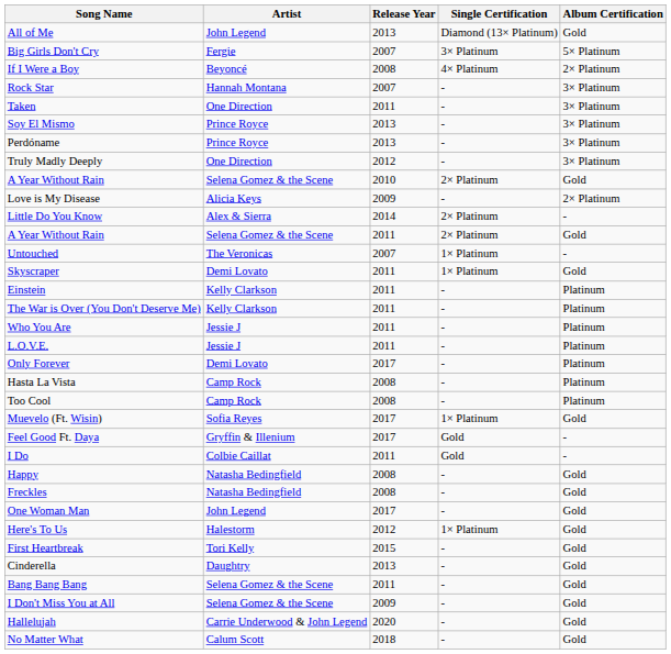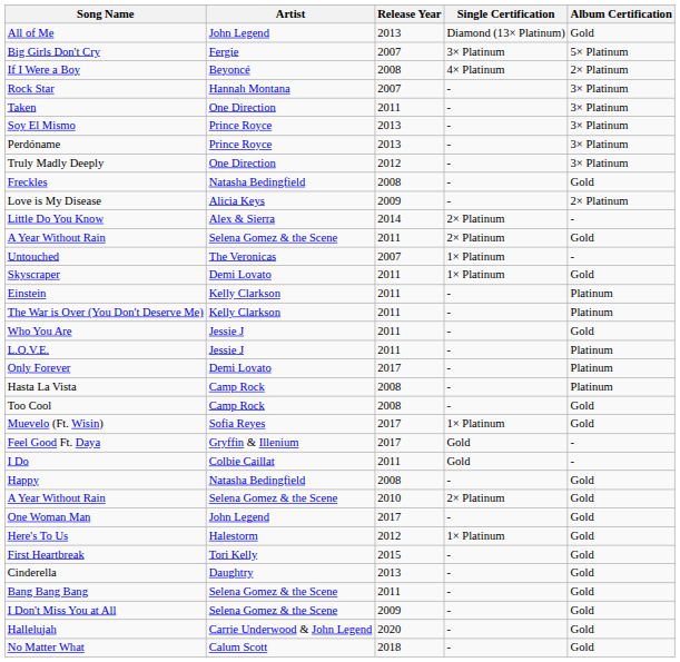 <table class="wikitable">
 <tr>
 <th>Song Name</th>
 <th>Artist</th>
 <th>Release Year</th>
 <th>Single Certification</th>
 <th>Album Certification</th>
 </tr>
 <tr>
 <td><a href='#'>All of Me</a></td>
 <td><a href='#'>John Legend</a></td>
 <td>2013</td>
 <td>Diamond (13× Platinum)</td>
 <td>Gold</td>
 </tr>
 <tr>
 <td><a href='#'>Big Girls Don't Cry</a></td>
 <td><a href='#'>Fergie</a></td>
 <td>2007</td>
 <td>3× Platinum</td>
 <td>5× Platinum</td>
 </tr>
 <tr>
 <td><a href='#'>If I Were a Boy</a></td>
 <td><a href='#'>Beyoncé</a></td>
 <td>2008</td>
 <td>4× Platinum</td>
 <td>2× Platinum</td>
 </tr>
 <tr>
 <td><a href='#'>Rock Star</a></td>
 <td><a href='#'>Hannah Montana</a></td>
 <td>2007</td>
 <td>-</td>
 <td>3× Platinum</td>
 </tr>
 <tr>
 <td><a href='#'>Taken</a></td>
 <td><a href='#'>One Direction</a></td>
 <td>2011</td>
 <td>-</td>
 <td>3× Platinum</td>
 </tr>
 <tr>
 <td><a href='#'>Soy El Mismo</a></td>
 <td><a href='#'>Prince Royce</a></td>
 <td>2013</td>
 <td>-</td>
 <td>3× Platinum</td>
 </tr>
 <tr>
 <td>Perdóname</td>
 <td><a href='#'>Prince Royce</a></td>
 <td>2013</td>
 <td>-</td>
 <td>3× Platinum</td>
 </tr>
 <tr>
 <td>Truly Madly Deeply</td>
 <td><a href='#'>One Direction</a></td>
 <td>2012</td>
 <td>-</td>
 <td>3× Platinum</td>
 </tr>
 <tr>
-<td><a href='#'>A Year Without Rain</a></td>
-<td><a href='#'>Selena Gomez & the Scene</a></td>
-<td>2010</td>
-<td>2× Platinum</td>
+<td><a href='#'>Freckles</a></td>
+<td><a href='#'>Natasha Bedingfield</a></td>
+<td>2008</td>
+<td>-</td>
 <td>Gold</td>
 </tr>
 <tr>
 <td>Love is My Disease</td>
 <td><a href='#'>Alicia Keys</a></td>
 <td>2009</td>
 <td>-</td>
 <td>2× Platinum</td>
 </tr>
 <tr>
 <td><a href='#'>Little Do You Know</a></td>
 <td><a href='#'>Alex & Sierra</a></td>
 <td>2014</td>
 <td>2× Platinum</td>
 <td>-</td>
 </tr>
 <tr>
 <td><a href='#'>A Year Without Rain</a></td>
 <td><a href='#'>Selena Gomez & the Scene</a></td>
 <td>2011</td>
 <td>2× Platinum</td>
 <td>Gold</td>
 </tr>
 <tr>
 <td><a href='#'>Untouched</a></td>
 <td><a href='#'>The Veronicas</a></td>
 <td>2007</td>
 <td>1× Platinum</td>
 <td>-</td>
 </tr>
 <tr>
 <td><a href='#'>Skyscraper</a></td>
 <td><a href='#'>Demi Lovato</a></td>
 <td>2011</td>
 <td>1× Platinum</td>
 <td>Gold</td>
 </tr>
 <tr>
 <td><a href='#'>Einstein</a></td>
 <td><a href='#'>Kelly Clarkson</a></td>
 <td>2011</td>
 <td>-</td>
 <td>Platinum</td>
 </tr>
 <tr>
 <td><a href='#'>The War is Over (You Don't Deserve Me)</a></td>
 <td><a href='#'>Kelly Clarkson</a></td>
 <td>2011</td>
 <td>-</td>
 <td>Platinum</td>
 </tr>
 <tr>
 <td><a href='#'>Who You Are</a></td>
 <td><a href='#'>Jessie J</a></td>
 <td>2011</td>
 <td>-</td>
-<td>Platinum</td>
+<td>Gold</td>
 </tr>
 <tr>
 <td><a href='#'>L.O.V.E.</a></td>
 <td><a href='#'>Jessie J</a></td>
 <td>2011</td>
 <td>-</td>
 <td>Platinum</td>
 </tr>
 <tr>
 <td><a href='#'>Only Forever</a></td>
 <td><a href='#'>Demi Lovato</a></td>
 <td>2017</td>
 <td>-</td>
 <td>Platinum</td>
 </tr>
 <tr>
 <td>Hasta La Vista</td>
 <td><a href='#'>Camp Rock</a></td>
 <td>2008</td>
 <td>-</td>
 <td>Platinum</td>
 </tr>
 <tr>
 <td>Too Cool</td>
 <td><a href='#'>Camp Rock</a></td>
 <td>2008</td>
 <td>-</td>
-<td>Platinum</td>
+<td>Gold</td>
 </tr>
 <tr>
 <td><a href='#'>Muevelo</a> (Ft. <a href='#'>Wisin</a>)</td>
 <td><a href='#'>Sofia Reyes</a></td>
 <td>2017</td>
 <td>1× Platinum</td>
 <td>Gold</td>
 </tr>
 <tr>
 <td><a href='#'>Feel Good</a> Ft. <a href='#'>Daya</a></td>
 <td><a href='#'>Gryffin</a> & <a href='#'>Illenium</a></td>
 <td>2017</td>
 <td>Gold</td>
 <td>-</td>
 </tr>
 <tr>
 <td><a href='#'>I Do</a></td>
 <td><a href='#'>Colbie Caillat</a></td>
 <td>2011</td>
 <td>Gold</td>
 <td>-</td>
 </tr>
 <tr>
 <td><a href='#'>Happy</a></td>
 <td><a href='#'>Natasha Bedingfield</a></td>
 <td>2008</td>
 <td>-</td>
 <td>Gold</td>
 </tr>
 <tr>
-<td><a href='#'>Freckles</a></td>
-<td><a href='#'>Natasha Bedingfield</a></td>
-<td>2008</td>
-<td>-</td>
+<td><a href='#'>A Year Without Rain</a></td>
+<td><a href='#'>Selena Gomez & the Scene</a></td>
+<td>2010</td>
+<td>2× Platinum</td>
 <td>Gold</td>
 </tr>
 <tr>
 <td><a href='#'>One Woman Man</a></td>
 <td><a href='#'>John Legend</a></td>
 <td>2017</td>
 <td>-</td>
 <td>Gold</td>
 </tr>
 <tr>
 <td><a href='#'>Here's To Us</a></td>
 <td><a href='#'>Halestorm</a></td>
 <td>2012</td>
 <td>1× Platinum</td>
 <td>Gold</td>
 </tr>
 <tr>
 <td><a href='#'>First Heartbreak</a></td>
 <td><a href='#'>Tori Kelly</a></td>
 <td>2015</td>
 <td>-</td>
 <td>Gold</td>
 </tr>
 <tr>
 <td>Cinderella</td>
 <td><a href='#'>Daughtry</a></td>
 <td>2013</td>
 <td>-</td>
 <td>Gold</td>
 </tr>
 <tr>
 <td><a href='#'>Bang Bang Bang</a></td>
 <td><a href='#'>Selena Gomez & the Scene</a></td>
 <td>2011</td>
 <td>-</td>
 <td>Gold</td>
 </tr>
 <tr>
 <td><a href='#'>I Don't Miss You at All</a></td>
 <td><a href='#'>Selena Gomez & the Scene</a></td>
 <td>2009</td>
 <td>-</td>
 <td>Gold</td>
 </tr>
 <tr>
 <td><a href='#'>Hallelujah</a></td>
 <td><a href='#'>Carrie Underwood</a> & <a href='#'>John Legend</a></td>
 <td>2020</td>
 <td>-</td>
 <td>Gold</td>
 </tr>
 <tr>
 <td><a href='#'>No Matter What</a></td>
 <td><a href='#'>Calum Scott</a></td>
 <td>2018</td>
 <td>-</td>
 <td>Gold</td>
 </tr>
 </table>
